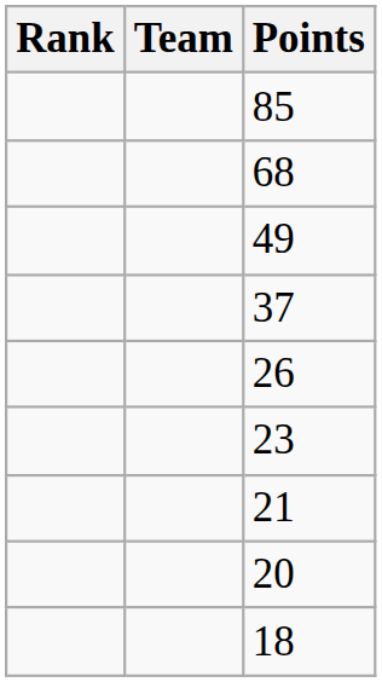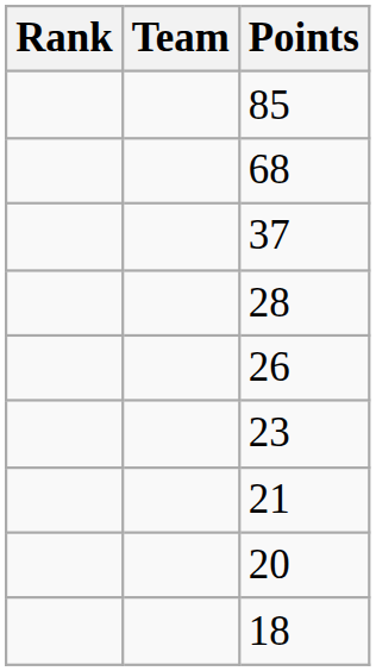 <table class=wikitable>
 <tr>
 <th>Rank</th>
 <th>Team</th>
 <th>Points</th>
 </tr>
 <tr>
 <td></td>
 <td></td>
 <td>85</td>
 </tr>
 <tr>
 <td></td>
 <td></td>
 <td>68</td>
 </tr>
 <tr>
 <td></td>
 <td></td>
-<td>49</td>
+<td>37</td>
 </tr>
 <tr>
 <td></td>
 <td></td>
-<td>37</td>
+<td>28</td>
 </tr>
 <tr>
 <td></td>
 <td></td>
 <td>26</td>
 </tr>
 <tr>
 <td></td>
 <td></td>
 <td>23</td>
 </tr>
 <tr>
 <td></td>
 <td></td>
 <td>21</td>
 </tr>
 <tr>
 <td></td>
 <td></td>
 <td>20</td>
 </tr>
 <tr>
 <td></td>
 <td></td>
 <td>18</td>
 </tr>
 </table>
